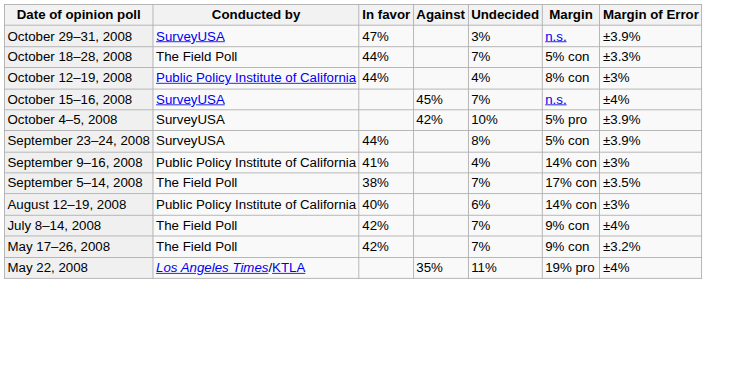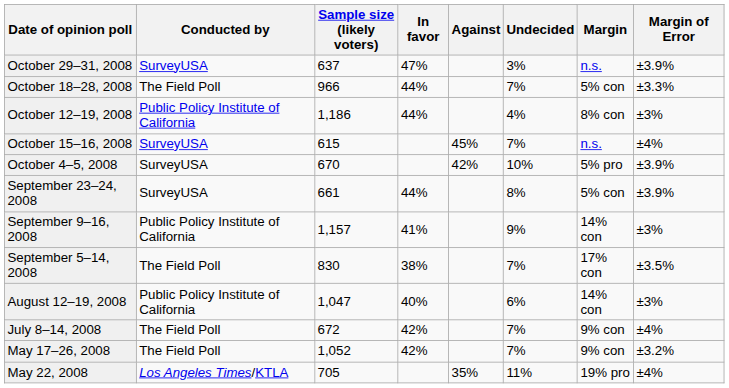 <table class="wikitable">
 <tr>
 <th>Date of opinion poll</th>
 <th>Conducted by</th>
+<th><a href='#'>Sample size</a><br>(likely voters)</th>
 <th>In favor</th>
 <th>Against</th>
 <th>Undecided</th>
 <th>Margin</th>
 <th>Margin of Error</th>
 </tr>
 <tr>
 <td style="background:#f0f0f0;">October 29–31, 2008</td>
 <td><a href='#'>SurveyUSA</a></td>
+<td>637</td>
 <td>47%</td>
 <td></td>
 <td>3%</td>
 <td><a href='#'>n.s.</a></td>
 <td>±3.9%</td>
 </tr>
 <tr>
 <td style="background:#f0f0f0;">October 18–28, 2008</td>
 <td>The Field Poll</td>
+<td>966</td>
 <td>44%</td>
 <td></td>
 <td>7%</td>
 <td>5% con</td>
 <td>±3.3%</td>
 </tr>
 <tr>
 <td style="background:#f0f0f0;">October 12–19, 2008</td>
 <td><a href='#'>Public Policy Institute of California</a></td>
+<td>1,186</td>
 <td>44%</td>
 <td></td>
 <td>4%</td>
 <td>8% con</td>
 <td>±3%</td>
 </tr>
 <tr>
 <td style="background:#f0f0f0;">October 15–16, 2008</td>
 <td><a href='#'>SurveyUSA</a></td>
+<td>615</td>
 <td></td>
 <td>45%</td>
 <td>7%</td>
 <td><a href='#'>n.s.</a></td>
 <td>±4%</td>
 </tr>
 <tr>
 <td style="background:#f0f0f0;">October 4–5, 2008</td>
 <td>SurveyUSA</td>
+<td>670</td>
 <td></td>
 <td>42%</td>
 <td>10%</td>
 <td>5% pro</td>
 <td>±3.9%</td>
 </tr>
 <tr>
 <td style="background:#f0f0f0;">September 23–24, 2008</td>
 <td>SurveyUSA</td>
+<td>661</td>
 <td>44%</td>
 <td></td>
 <td>8%</td>
 <td>5% con</td>
 <td>±3.9%</td>
 </tr>
 <tr>
 <td style="background:#f0f0f0;">September 9–16, 2008</td>
 <td>Public Policy Institute of California</td>
+<td>1,157</td>
 <td>41%</td>
 <td></td>
-<td>4%</td>
+<td>9%</td>
 <td>14% con</td>
 <td>±3%</td>
 </tr>
 <tr>
 <td style="background:#f0f0f0;">September 5–14, 2008</td>
 <td>The Field Poll</td>
+<td>830</td>
 <td>38%</td>
 <td></td>
 <td>7%</td>
 <td>17% con</td>
 <td>±3.5%</td>
 </tr>
 <tr>
 <td style="background:#f0f0f0;">August 12–19, 2008</td>
 <td>Public Policy Institute of California</td>
+<td>1,047</td>
 <td>40%</td>
 <td></td>
 <td>6%</td>
 <td>14% con</td>
 <td>±3%</td>
 </tr>
 <tr>
 <td style="background:#f0f0f0;">July 8–14, 2008</td>
 <td>The Field Poll</td>
+<td>672</td>
 <td>42%</td>
 <td></td>
 <td>7%</td>
 <td>9% con</td>
 <td>±4%</td>
 </tr>
 <tr>
 <td style="background:#f0f0f0;">May 17–26, 2008</td>
 <td>The Field Poll</td>
+<td>1,052</td>
 <td>42%</td>
 <td></td>
 <td>7%</td>
 <td>9% con</td>
 <td>±3.2%</td>
 </tr>
 <tr>
 <td style="background:#f0f0f0;">May 22, 2008</td>
 <td><em><a href='#'>Los Angeles Times</a></em>/<a href='#'>KTLA</a></td>
+<td>705</td>
 <td></td>
 <td>35%</td>
 <td>11%</td>
 <td>19% pro</td>
 <td>±4%</td>
 </tr>
 </table>
